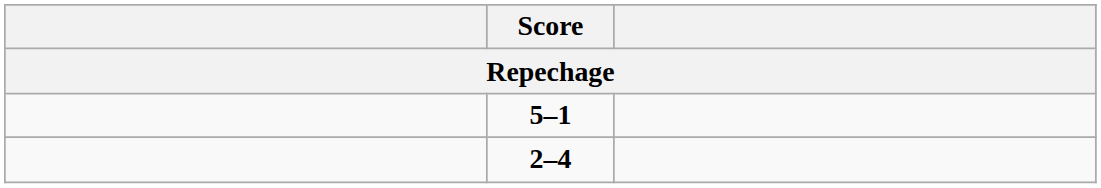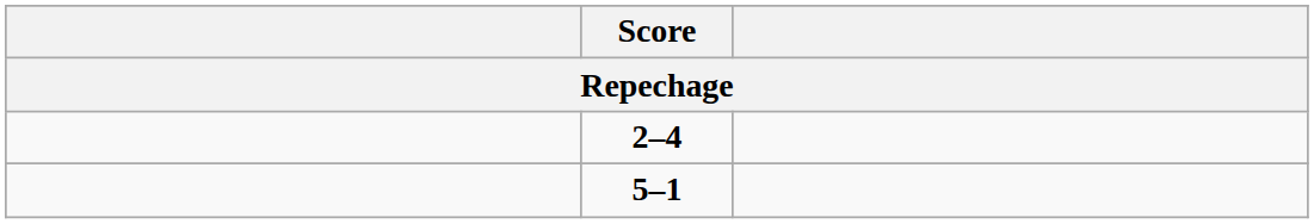 <table class="wikitable" style="text-align: left;">
 <tr>
 <th align="right" width="270"></th>
 <th width="65">Score</th>
 <th align="left" width="270"></th>
 </tr>
 <tr>
 <th colspan="3">Repechage</th>
 </tr>
 <tr>
+<td></td>
+<td align=center><strong>2–4</strong></td>
+<td><strong></strong></td>
+</tr>
+<tr>
 <td><strong></strong></td>
 <td align=center><strong>5–1</strong></td>
 <td></td>
 </tr>
-<tr>
-<td></td>
-<td align=center><strong>2–4</strong></td>
-<td><strong></strong></td>
-</tr>
 </table>
